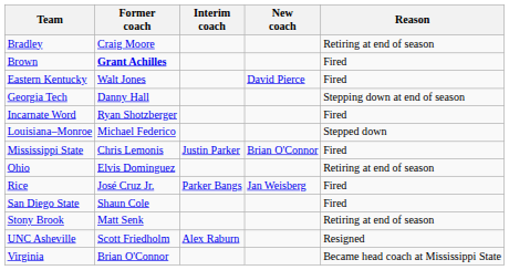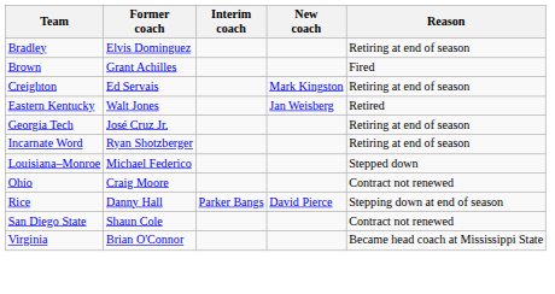 <table class="wikitable">
 <tr>
 <th>Team</th>
 <th>Former<br>coach</th>
 <th>Interim<br>coach</th>
 <th>New<br>coach</th>
 <th>Reason</th>
 </tr>
 <tr>
 <td><a href='#'>Bradley</a></td>
-<td><a href='#'>Craig Moore</a></td>
+<td><a href='#'>Elvis Dominguez</a></td>
 <td></td>
 <td></td>
 <td>Retiring at end of season</td>
 </tr>
 <tr>
 <td><a href='#'>Brown</a></td>
-<td><strong><a href='#'>Grant Achilles</a></strong></td>
+<td><a href='#'>Grant Achilles</a></td>
 <td></td>
 <td></td>
 <td>Fired</td>
 </tr>
 <tr>
+<td><a href='#'>Creighton</a></td>
+<td><a href='#'>Ed Servais</a></td>
+<td></td>
+<td><a href='#'>Mark Kingston</a></td>
+<td>Retiring at end of season</td>
+</tr>
+<tr>
 <td><a href='#'>Eastern Kentucky</a></td>
 <td><a href='#'>Walt Jones</a></td>
 <td></td>
-<td><a href='#'>David Pierce</a></td>
-<td>Fired</td>
+<td><a href='#'>Jan Weisberg</a></td>
+<td>Retired</td>
 </tr>
 <tr>
 <td><a href='#'>Georgia Tech</a></td>
-<td><a href='#'>Danny Hall</a></td>
+<td><a href='#'>José Cruz Jr.</a></td>
 <td></td>
 <td></td>
-<td>Stepping down at end of season</td>
+<td>Retiring at end of season</td>
 </tr>
 <tr>
 <td><a href='#'>Incarnate Word</a></td>
 <td><a href='#'>Ryan Shotzberger</a></td>
 <td></td>
 <td></td>
-<td>Fired</td>
+<td>Retiring at end of season</td>
 </tr>
 <tr>
 <td><a href='#'>Louisiana–Monroe</a></td>
 <td><a href='#'>Michael Federico</a></td>
 <td></td>
 <td></td>
 <td>Stepped down</td>
 </tr>
 <tr>
-<td><a href='#'>Mississippi State</a></td>
-<td><a href='#'>Chris Lemonis</a></td>
-<td><a href='#'>Justin Parker</a></td>
-<td><a href='#'>Brian O'Connor</a></td>
-<td>Fired</td>
-</tr>
-<tr>
 <td><a href='#'>Ohio</a></td>
-<td><a href='#'>Elvis Dominguez</a></td>
+<td><a href='#'>Craig Moore</a></td>
 <td></td>
 <td></td>
-<td>Retiring at end of season</td>
+<td>Contract not renewed</td>
 </tr>
 <tr>
 <td><a href='#'>Rice</a></td>
-<td><a href='#'>José Cruz Jr.</a></td>
+<td><a href='#'>Danny Hall</a></td>
 <td><a href='#'>Parker Bangs</a></td>
-<td><a href='#'>Jan Weisberg</a></td>
-<td>Fired</td>
+<td><a href='#'>David Pierce</a></td>
+<td>Stepping down at end of season</td>
 </tr>
 <tr>
 <td><a href='#'>San Diego State</a></td>
 <td><a href='#'>Shaun Cole</a></td>
 <td></td>
 <td></td>
-<td>Fired</td>
-</tr>
-<tr>
-<td><a href='#'>Stony Brook</a></td>
-<td><a href='#'>Matt Senk</a></td>
-<td></td>
-<td></td>
-<td>Retiring at end of season</td>
-</tr>
-<tr>
-<td><a href='#'>UNC Asheville</a></td>
-<td><a href='#'>Scott Friedholm</a></td>
-<td><a href='#'>Alex Raburn</a></td>
-<td></td>
-<td>Resigned</td>
+<td>Contract not renewed</td>
 </tr>
 <tr>
 <td><a href='#'>Virginia</a></td>
 <td><a href='#'>Brian O'Connor</a></td>
 <td></td>
 <td></td>
 <td>Became head coach at Mississippi State</td>
 </tr>
 </table>
